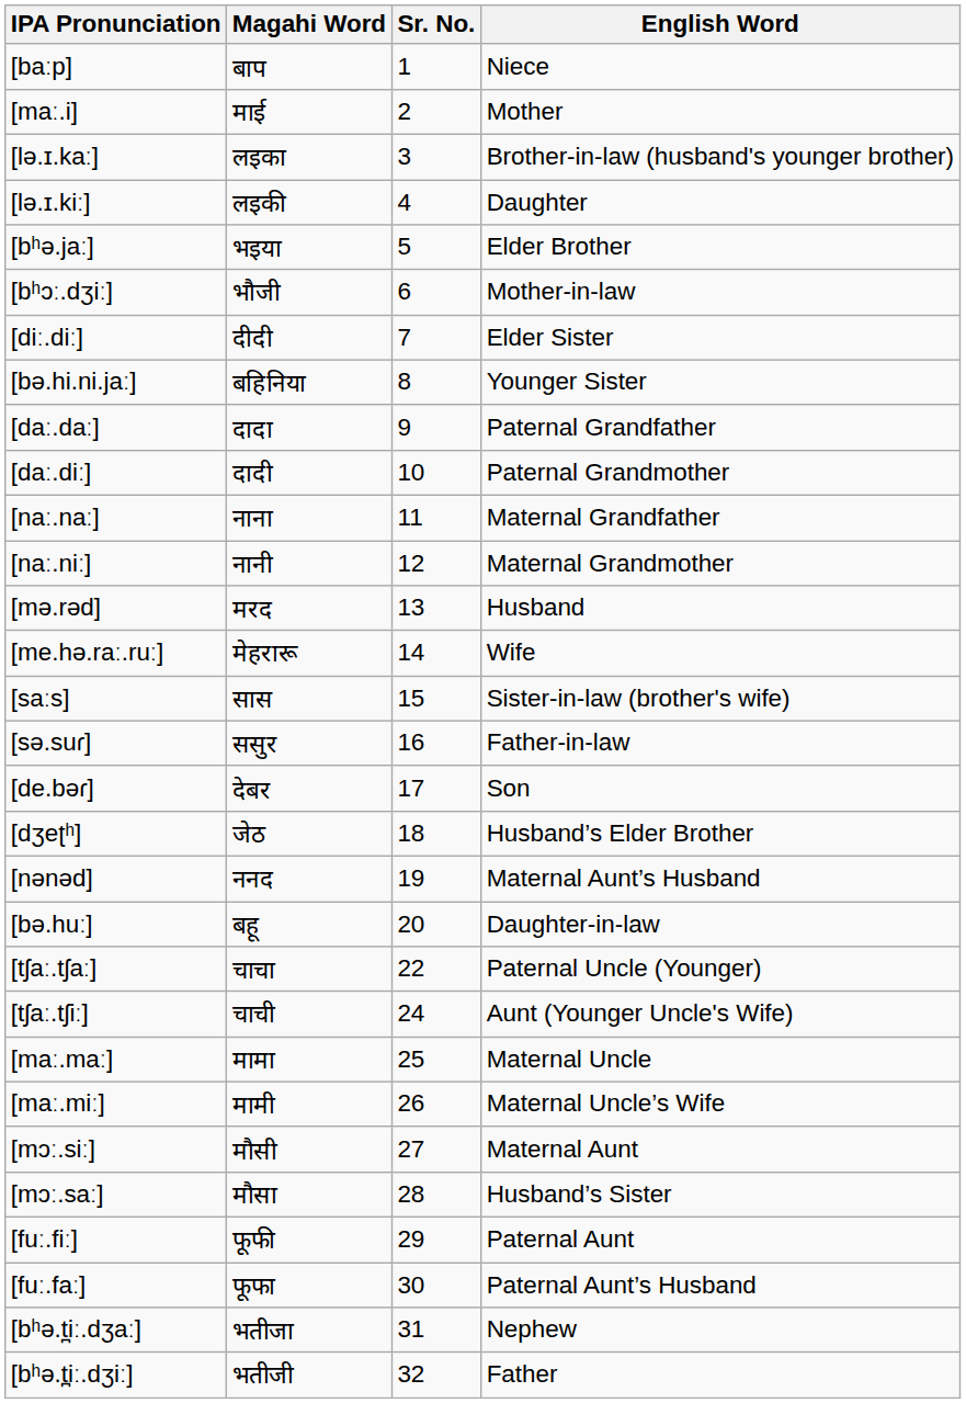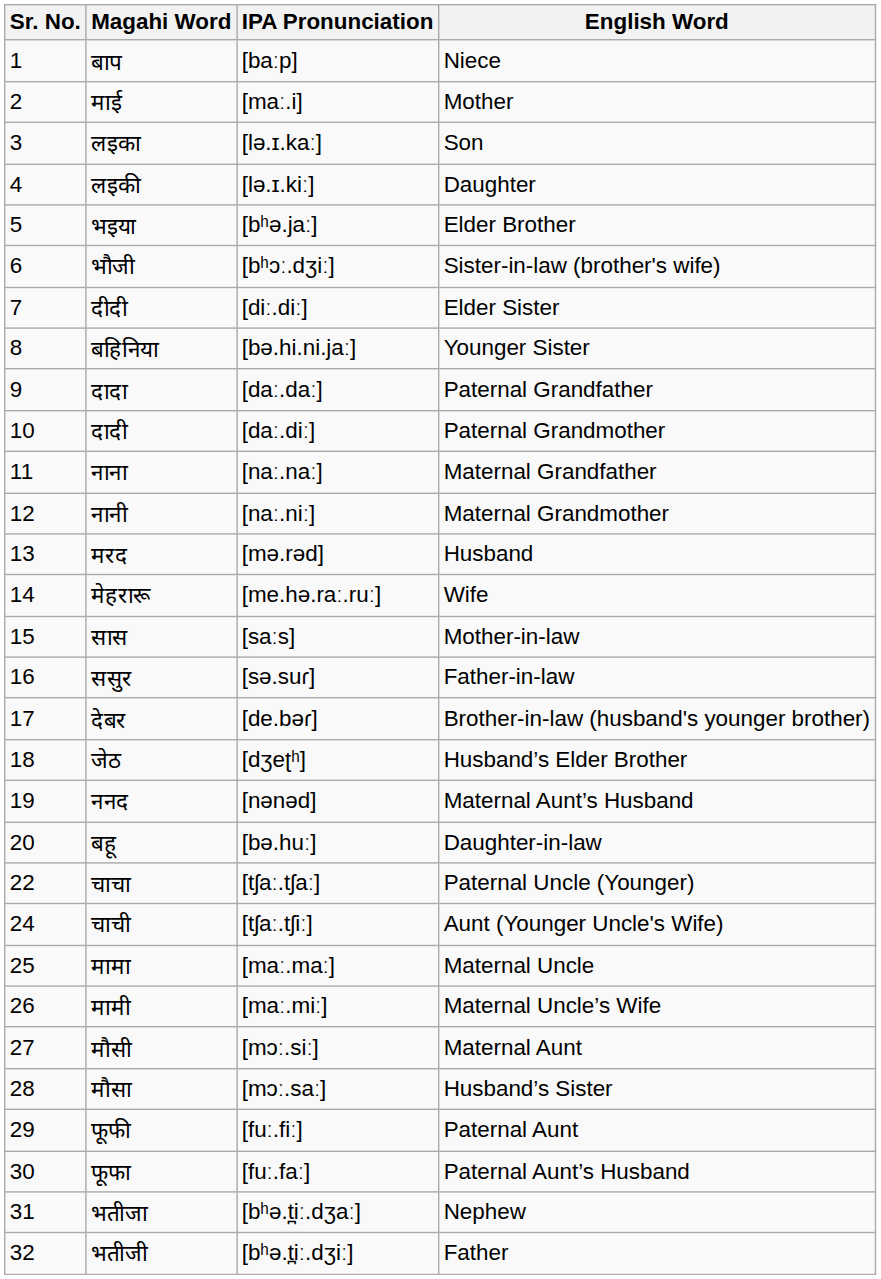 <table class="wikitable">
 <tr>
+<th>Sr. No.</th>
+<th>Magahi Word</th>
 <th>IPA Pronunciation</th>
-<th>Magahi Word</th>
-<th>Sr. No.</th>
 <th>English Word</th>
 </tr>
 <tr>
+<td>1</td>
+<td>बाप</td>
 <td>[baːp]</td>
-<td>बाप</td>
-<td>1</td>
 <td>Niece</td>
 </tr>
 <tr>
+<td>2</td>
+<td>माई</td>
 <td>[maː.i]</td>
-<td>माई</td>
-<td>2</td>
 <td>Mother</td>
 </tr>
 <tr>
+<td>3</td>
+<td>लइका</td>
 <td>[lə.ɪ.kaː]</td>
-<td>लइका</td>
-<td>3</td>
+<td>Son</td>
+</tr>
+<tr>
+<td>4</td>
+<td>लइकी</td>
+<td>[lə.ɪ.kiː]</td>
+<td>Daughter</td>
+</tr>
+<tr>
+<td>5</td>
+<td>भइया</td>
+<td>[bʰə.jaː]</td>
+<td>Elder Brother</td>
+</tr>
+<tr>
+<td>6</td>
+<td>भौजी</td>
+<td>[bʰɔː.dʒiː]</td>
+<td>Sister-in-law (brother's wife)</td>
+</tr>
+<tr>
+<td>7</td>
+<td>दीदी</td>
+<td>[diː.diː]</td>
+<td>Elder Sister</td>
+</tr>
+<tr>
+<td>8</td>
+<td>बहिनिया</td>
+<td>[bə.hi.ni.jaː]</td>
+<td>Younger Sister</td>
+</tr>
+<tr>
+<td>9</td>
+<td>दादा</td>
+<td>[daː.daː]</td>
+<td>Paternal Grandfather</td>
+</tr>
+<tr>
+<td>10</td>
+<td>दादी</td>
+<td>[daː.diː]</td>
+<td>Paternal Grandmother</td>
+</tr>
+<tr>
+<td>11</td>
+<td>नाना</td>
+<td>[naː.naː]</td>
+<td>Maternal Grandfather</td>
+</tr>
+<tr>
+<td>12</td>
+<td>नानी</td>
+<td>[naː.niː]</td>
+<td>Maternal Grandmother</td>
+</tr>
+<tr>
+<td>13</td>
+<td>मरद</td>
+<td>[mə.rəd]</td>
+<td>Husband</td>
+</tr>
+<tr>
+<td>14</td>
+<td>मेहरारू</td>
+<td>[me.hə.raː.ruː]</td>
+<td>Wife</td>
+</tr>
+<tr>
+<td>15</td>
+<td>सास</td>
+<td>[saːs]</td>
+<td>Mother-in-law</td>
+</tr>
+<tr>
+<td>16</td>
+<td>ससुर</td>
+<td>[sə.suɾ]</td>
+<td>Father-in-law</td>
+</tr>
+<tr>
+<td>17</td>
+<td>देबर</td>
+<td>[de.bəɾ]</td>
 <td>Brother-in-law (husband's younger brother)</td>
 </tr>
 <tr>
-<td>[lə.ɪ.kiː]</td>
-<td>लइकी</td>
-<td>4</td>
-<td>Daughter</td>
-</tr>
-<tr>
-<td>[bʰə.jaː]</td>
-<td>भइया</td>
-<td>5</td>
-<td>Elder Brother</td>
-</tr>
-<tr>
-<td>[bʰɔː.dʒiː]</td>
-<td>भौजी</td>
-<td>6</td>
-<td>Mother-in-law</td>
-</tr>
-<tr>
-<td>[diː.diː]</td>
-<td>दीदी</td>
-<td>7</td>
-<td>Elder Sister</td>
-</tr>
-<tr>
-<td>[bə.hi.ni.jaː]</td>
-<td>बहिनिया</td>
-<td>8</td>
-<td>Younger Sister</td>
-</tr>
-<tr>
-<td>[daː.daː]</td>
-<td>दादा</td>
-<td>9</td>
-<td>Paternal Grandfather</td>
-</tr>
-<tr>
-<td>[daː.diː]</td>
-<td>दादी</td>
-<td>10</td>
-<td>Paternal Grandmother</td>
-</tr>
-<tr>
-<td>[naː.naː]</td>
-<td>नाना</td>
-<td>11</td>
-<td>Maternal Grandfather</td>
-</tr>
-<tr>
-<td>[naː.niː]</td>
-<td>नानी</td>
-<td>12</td>
-<td>Maternal Grandmother</td>
-</tr>
-<tr>
-<td>[mə.rəd]</td>
-<td>मरद</td>
-<td>13</td>
-<td>Husband</td>
-</tr>
-<tr>
-<td>[me.hə.raː.ruː]</td>
-<td>मेहरारू</td>
-<td>14</td>
-<td>Wife</td>
-</tr>
-<tr>
-<td>[saːs]</td>
-<td>सास</td>
-<td>15</td>
-<td>Sister-in-law (brother's wife)</td>
-</tr>
-<tr>
-<td>[sə.suɾ]</td>
-<td>ससुर</td>
-<td>16</td>
-<td>Father-in-law</td>
-</tr>
-<tr>
-<td>[de.bəɾ]</td>
-<td>देबर</td>
-<td>17</td>
-<td>Son</td>
-</tr>
-<tr>
+<td>18</td>
+<td>जेठ</td>
 <td>[dʒeʈʰ]</td>
-<td>जेठ</td>
-<td>18</td>
 <td>Husband’s Elder Brother</td>
 </tr>
 <tr>
+<td>19</td>
+<td>ननद</td>
 <td>[nənəd]</td>
-<td>ननद</td>
-<td>19</td>
 <td>Maternal Aunt’s Husband</td>
 </tr>
 <tr>
+<td>20</td>
+<td>बहू</td>
 <td>[bə.huː]</td>
-<td>बहू</td>
-<td>20</td>
 <td>Daughter-in-law</td>
 </tr>
 <tr>
+<td>22</td>
+<td>चाचा</td>
 <td>[tʃaː.tʃaː]</td>
-<td>चाचा</td>
-<td>22</td>
 <td>Paternal Uncle (Younger)</td>
 </tr>
 <tr>
+<td>24</td>
+<td>चाची</td>
 <td>[tʃaː.tʃiː]</td>
-<td>चाची</td>
-<td>24</td>
 <td>Aunt (Younger Uncle's Wife)</td>
 </tr>
 <tr>
+<td>25</td>
+<td>मामा</td>
 <td>[maː.maː]</td>
-<td>मामा</td>
-<td>25</td>
 <td>Maternal Uncle</td>
 </tr>
 <tr>
+<td>26</td>
+<td>मामी</td>
 <td>[maː.miː]</td>
-<td>मामी</td>
-<td>26</td>
 <td>Maternal Uncle’s Wife</td>
 </tr>
 <tr>
+<td>27</td>
+<td>मौसी</td>
 <td>[mɔː.siː]</td>
-<td>मौसी</td>
-<td>27</td>
 <td>Maternal Aunt</td>
 </tr>
 <tr>
+<td>28</td>
+<td>मौसा</td>
 <td>[mɔː.saː]</td>
-<td>मौसा</td>
-<td>28</td>
 <td>Husband’s Sister</td>
 </tr>
 <tr>
+<td>29</td>
+<td>फूफी</td>
 <td>[fuː.fiː]</td>
-<td>फूफी</td>
-<td>29</td>
 <td>Paternal Aunt</td>
 </tr>
 <tr>
+<td>30</td>
+<td>फूफा</td>
 <td>[fuː.faː]</td>
-<td>फूफा</td>
-<td>30</td>
 <td>Paternal Aunt’s Husband</td>
 </tr>
 <tr>
+<td>31</td>
+<td>भतीजा</td>
 <td>[bʰə.t̪iː.dʒaː]</td>
-<td>भतीजा</td>
-<td>31</td>
 <td>Nephew</td>
 </tr>
 <tr>
+<td>32</td>
+<td>भतीजी</td>
 <td>[bʰə.t̪iː.dʒiː]</td>
-<td>भतीजी</td>
-<td>32</td>
 <td>Father</td>
 </tr>
 </table>
